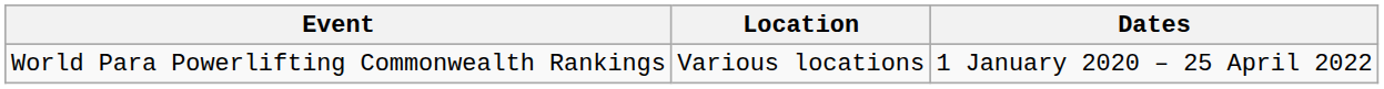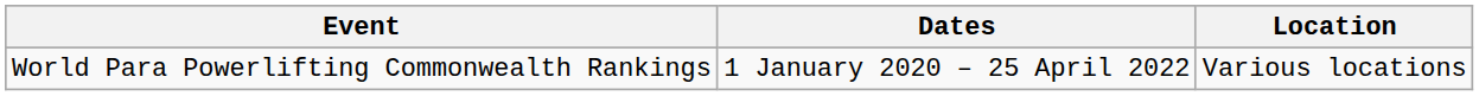 <table class="wikitable">
 <tr>
 <th>Event</th>
+<th>Dates</th>
 <th>Location</th>
-<th>Dates</th>
 </tr>
 <tr>
 <td>World Para Powerlifting Commonwealth Rankings</td>
+<td>1 January 2020 – 25 April 2022</td>
 <td>Various locations</td>
-<td>1 January 2020 – 25 April 2022</td>
 </tr>
 </table>
